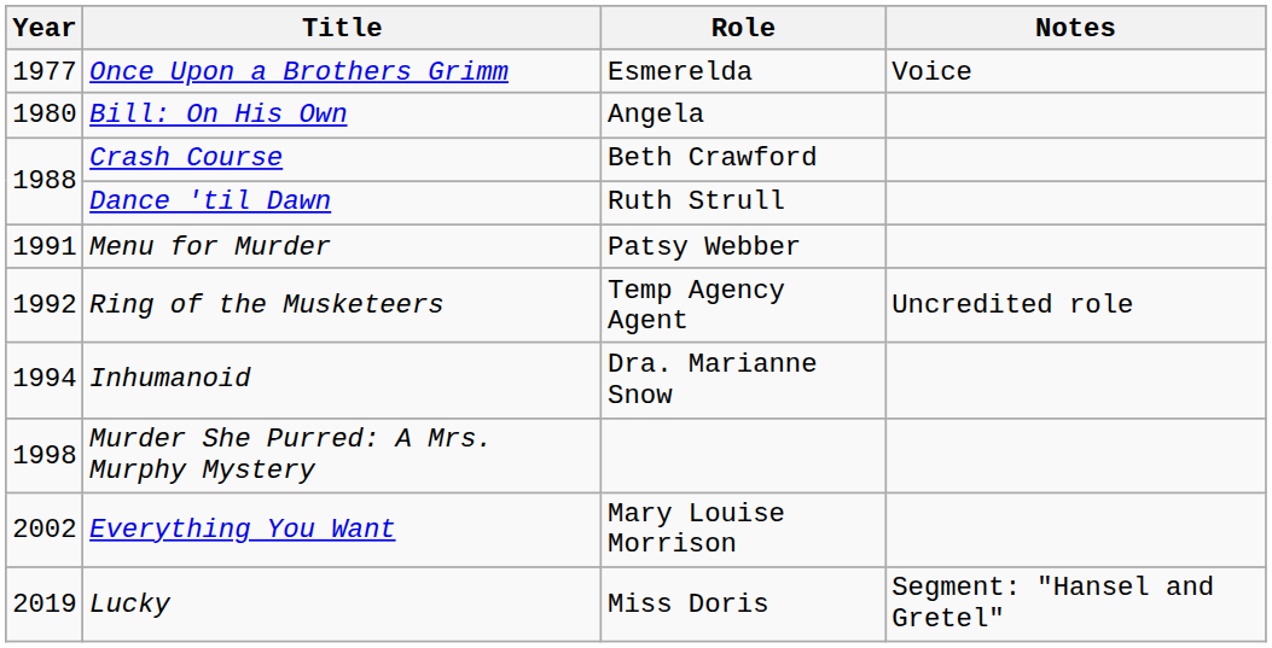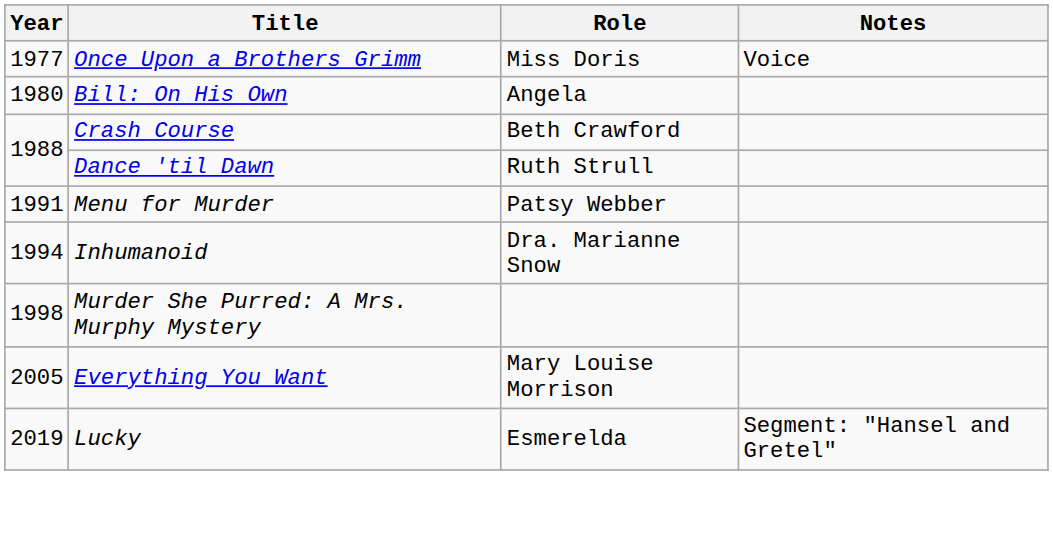 <table class="wikitable plainrowheaders sortable">
 <tr>
 <th scope="col">Year</th>
 <th scope="col">Title</th>
 <th scope="col">Role</th>
 <th class="unsortable">Notes</th>
 </tr>
 <tr>
 <td>1977</td>
 <td scope="row"><em><a href='#'>Once Upon a Brothers Grimm</a></em></td>
-<td>Esmerelda</td>
+<td>Miss Doris</td>
 <td>Voice</td>
 </tr>
 <tr>
 <td>1980</td>
 <td scope="row"><em><a href='#'>Bill: On His Own</a></em></td>
 <td>Angela</td>
 <td></td>
 </tr>
 <tr>
 <td rowspan="2">1988</td>
 <td scope="row"><em><a href='#'>Crash Course</a></em></td>
 <td>Beth Crawford</td>
 <td></td>
 </tr>
 <tr>
 <td scope="row"><em><a href='#'>Dance 'til Dawn</a></em></td>
 <td>Ruth Strull</td>
 <td></td>
 </tr>
 <tr>
 <td>1991</td>
 <td scope="row"><em>Menu for Murder</em></td>
 <td>Patsy Webber</td>
 <td></td>
 </tr>
 <tr>
-<td>1992</td>
-<td scope="row"><em>Ring of the Musketeers</em></td>
-<td>Temp Agency Agent</td>
-<td>Uncredited role</td>
-</tr>
-<tr>
 <td>1994</td>
 <td scope="row"><em>Inhumanoid</em></td>
 <td>Dra. Marianne Snow</td>
 <td></td>
 </tr>
 <tr>
 <td>1998</td>
 <td scope="row"><em>Murder She Purred: A Mrs. Murphy Mystery</em></td>
 <td></td>
 <td></td>
 </tr>
 <tr>
-<td>2002</td>
+<td>2005</td>
 <td scope="row"><em><a href='#'>Everything You Want</a></em></td>
 <td>Mary Louise Morrison</td>
 <td></td>
 </tr>
 <tr>
 <td>2019</td>
 <td scope="row"><em>Lucky</em></td>
-<td>Miss Doris</td>
+<td>Esmerelda</td>
 <td>Segment: "Hansel and Gretel"</td>
 </tr>
 </table>
